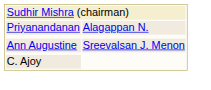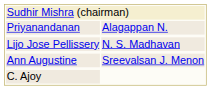 <table style="border: 1px solid #BEB168;background-color:#FDFCF6;">
 <tr>
 <td colspan="2" style="background-color:#F5EFD0;"> <a href='#'>Sudhir Mishra</a> (chairman)</td>
 </tr>
 <tr style="background-color:#F0EADF;">
 <td> <a href='#'>Priyanandanan</a></td>
 <td> <a href='#'>Alagappan N.</a></td>
 </tr>
 <tr style="vertical-align:top;">
+</tr>
+<tr style="background-color:#F0EADF;">
+<td> <a href='#'>Lijo Jose Pellissery</a></td>
+<td> <a href='#'>N. S. Madhavan</a></td>
 </tr>
 <tr style="vertical-align:top;">
 </tr>
 <tr style="background-color:#F0EADF;">
 <td> <a href='#'>Ann Augustine</a></td>
 <td> <a href='#'>Sreevalsan J. Menon</a></td>
 </tr>
 <tr style="vertical-align:top;">
 </tr>
 <tr style="background-color:#F0EADF;">
 <td> C. Ajoy</td>
 </tr>
 </table>
